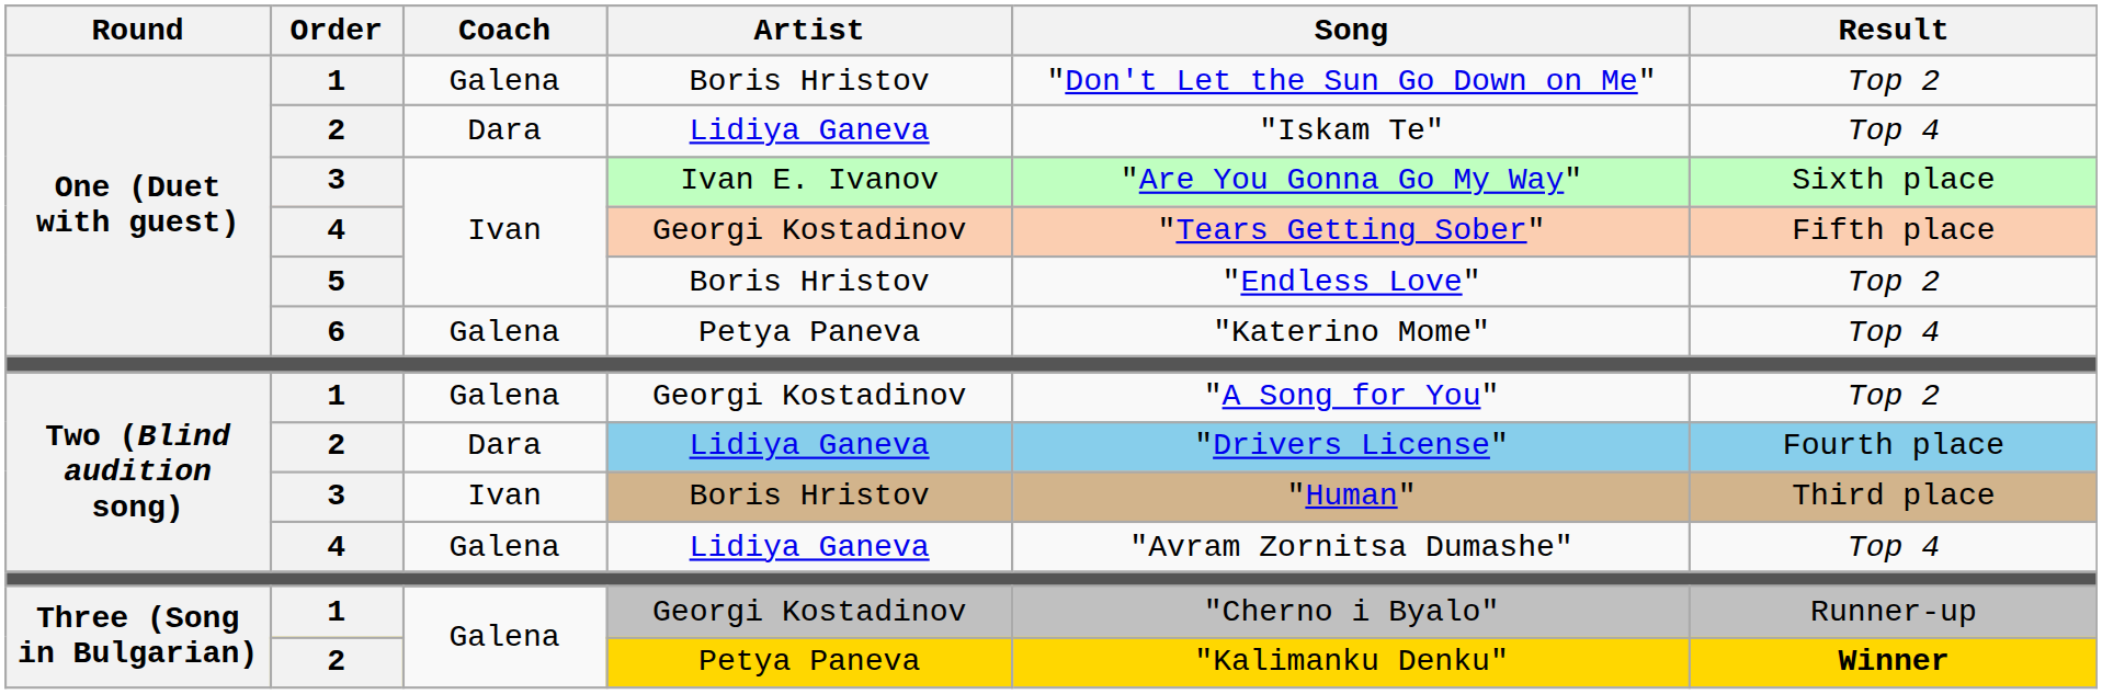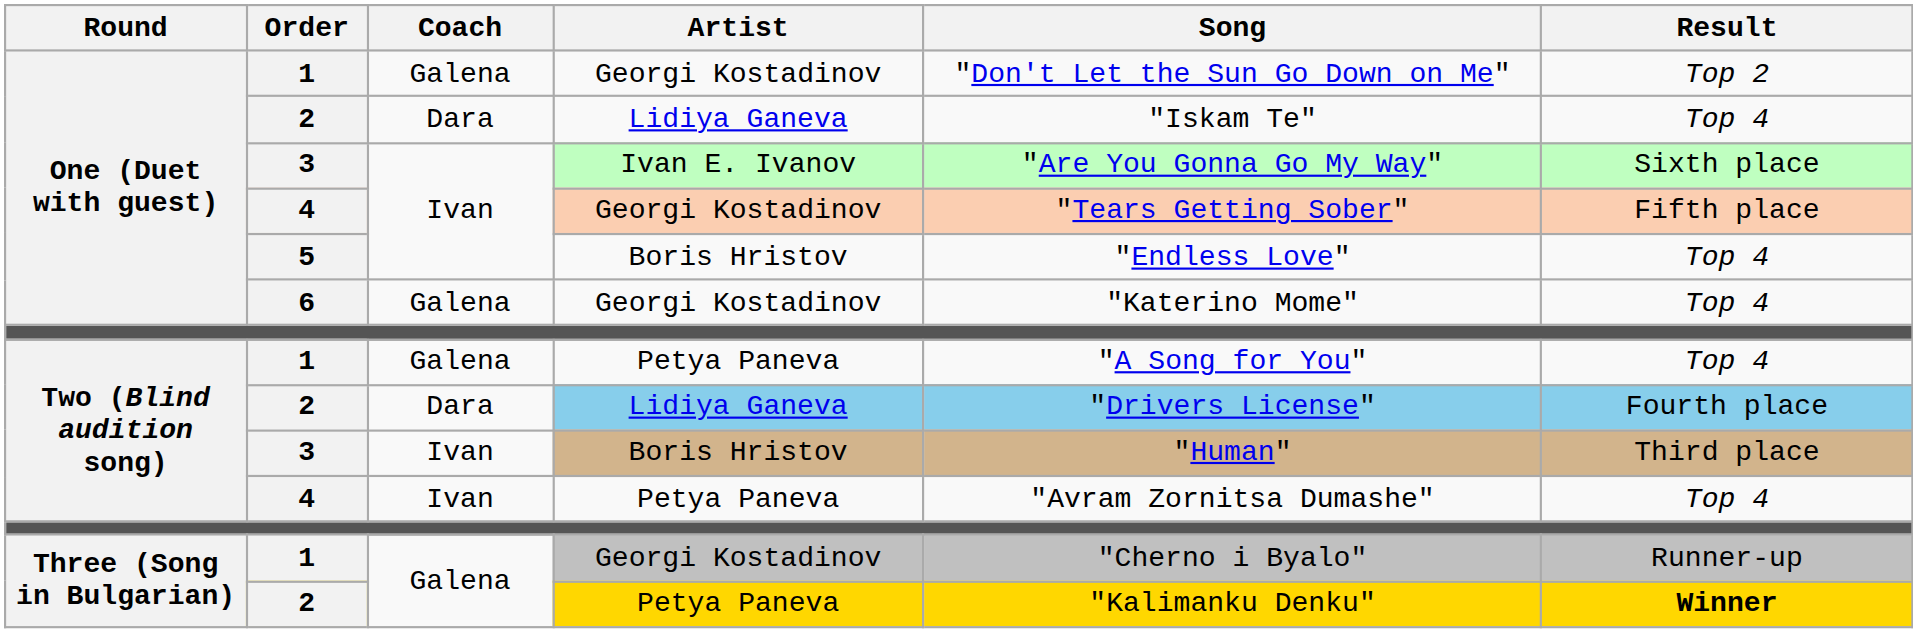 <table class="wikitable" style="text-align: center; width:100%">
 <tr>
 <th style="width:05%">Round</th>
 <th style="width:02%">Order</th>
 <th style="width:06%">Coach</th>
 <th style="width:12%">Artist</th>
 <th style="width:20%">Song</th>
 <th style="width:12%">Result</th>
 </tr>
 <tr>
 <th rowspan="6">One (Duet with guest)</th>
 <th>1</th>
 <td>Galena</td>
-<td>Boris Hristov </td>
+<td>Georgi Kostadinov </td>
 <td>"<a href='#'>Don't Let the Sun Go Down on Me</a>"</td>
 <td><em>Top 2</em></td>
 </tr>
 <tr>
 <th>2</th>
 <td>Dara</td>
 <td><a href='#'>Lidiya Ganeva</a> </td>
 <td>"Iskam Te"</td>
 <td><em>Top 4</em></td>
 </tr>
 <tr>
 <th>3</th>
 <td rowspan="3">Ivan</td>
 <td bgcolor="#BFFFC0">Ivan E. Ivanov </td>
 <td bgcolor="#BFFFC0">"<a href='#'>Are You Gonna Go My Way</a>"</td>
 <td bgcolor="#BFFFC0">Sixth place</td>
 </tr>
 <tr bgcolor="#fbceb1">
 <th>4</th>
 <td>Georgi Kostadinov</td>
 <td>"<a href='#'>Tears Getting Sober</a>"</td>
 <td>Fifth place</td>
 </tr>
 <tr>
 <th>5</th>
 <td>Boris Hristov </td>
 <td>"<a href='#'>Endless Love</a>"</td>
-<td><em>Top 2</em></td>
+<td><em>Top 4</em></td>
 </tr>
 <tr>
 <th>6</th>
 <td>Galena</td>
-<td>Petya Paneva </td>
+<td>Georgi Kostadinov </td>
 <td>"Katerino Mome"</td>
 <td><em>Top 4</em></td>
 </tr>
 <tr>
 <th colspan="7" style="background:#555"></th>
 </tr>
 <tr>
 <th rowspan="4">Two (<em>Blind audition</em> song)</th>
 <th>1</th>
 <td>Galena</td>
-<td>Georgi Kostadinov</td>
+<td>Petya Paneva</td>
 <td>"<a href='#'>A Song for You</a>"</td>
-<td><em>Top 2</em></td>
+<td><em>Top 4</em></td>
 </tr>
 <tr>
 <th>2</th>
 <td>Dara</td>
 <td bgcolor="skyblue"><a href='#'>Lidiya Ganeva</a></td>
 <td bgcolor="skyblue">"<a href='#'>Drivers License</a>"</td>
 <td bgcolor="skyblue">Fourth place</td>
 </tr>
 <tr>
 <th>3</th>
 <td>Ivan</td>
 <td bgcolor="tan">Boris Hristov</td>
 <td bgcolor="tan">"<a href='#'>Human</a>"</td>
 <td bgcolor="tan">Third place</td>
 </tr>
 <tr>
 <th>4</th>
-<td>Galena</td>
-<td><a href='#'>Lidiya Ganeva</a> </td>
+<td>Ivan</td>
+<td>Petya Paneva</td>
 <td>"Avram Zornitsa Dumashe"</td>
 <td><em>Top 4</em></td>
 </tr>
 <tr>
 <th colspan="7" style="background:#555"></th>
 </tr>
 <tr>
 <th rowspan="4">Three (Song in Bulgarian)</th>
 <th>1</th>
 <td rowspan="2">Galena</td>
 <td bgcolor="silver">Georgi Kostadinov</td>
 <td bgcolor="silver">"Cherno i Byalo"</td>
 <td bgcolor="silver">Runner-up</td>
 </tr>
 <tr bgcolor="gold">
 <th>2</th>
 <td>Petya Paneva</td>
 <td>"Kalimanku Denku"</td>
 <td><strong>Winner</strong></td>
 </tr>
 </table>
